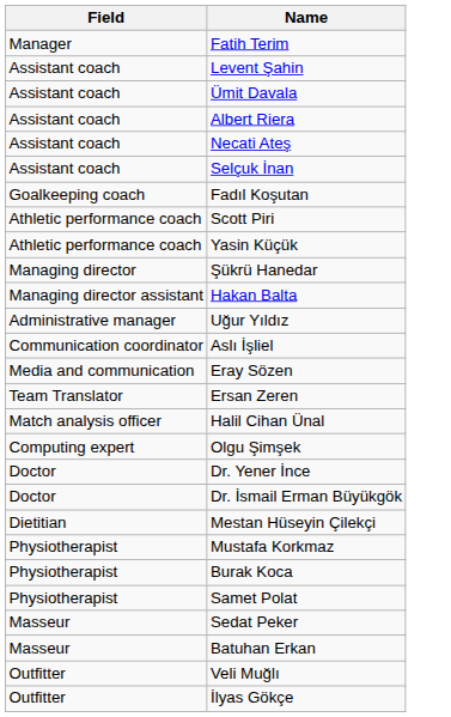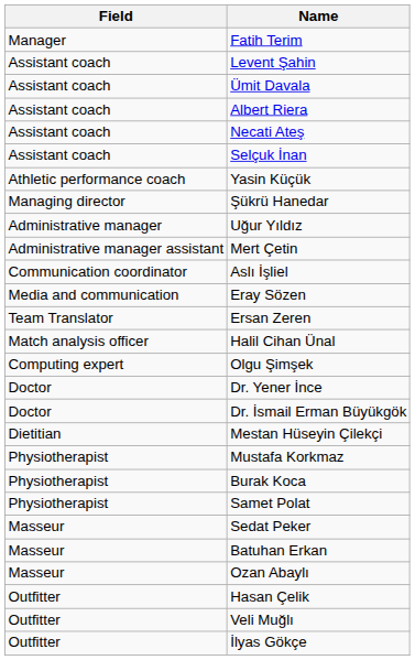 <table class="wikitable">
 <tr>
 <th>Field</th>
 <th>Name</th>
 </tr>
 <tr>
 <td>Manager</td>
 <td> <a href='#'>Fatih Terim</a></td>
 </tr>
 <tr>
 <td>Assistant coach</td>
 <td> <a href='#'>Levent Şahin</a></td>
 </tr>
 <tr>
 <td>Assistant coach</td>
 <td> <a href='#'>Ümit Davala</a></td>
 </tr>
 <tr>
 <td>Assistant coach</td>
 <td> <a href='#'>Albert Riera</a></td>
 </tr>
 <tr>
 <td>Assistant coach</td>
 <td> <a href='#'>Necati Ateş</a></td>
 </tr>
 <tr>
 <td>Assistant coach</td>
 <td> <a href='#'>Selçuk İnan</a></td>
 </tr>
 <tr>
-<td>Goalkeeping coach</td>
-<td> Fadıl Koşutan</td>
-</tr>
-<tr>
-<td>Athletic performance coach</td>
-<td> Scott Piri</td>
-</tr>
-<tr>
 <td>Athletic performance coach</td>
 <td> Yasin Küçük</td>
 </tr>
 <tr>
 <td>Managing director</td>
 <td> Şükrü Hanedar</td>
 </tr>
 <tr>
-<td>Managing director assistant</td>
-<td> <a href='#'>Hakan Balta</a></td>
+<td>Administrative manager</td>
+<td> Uğur Yıldız</td>
 </tr>
 <tr>
-<td>Administrative manager</td>
-<td> Uğur Yıldız</td>
+<td>Administrative manager assistant</td>
+<td> Mert Çetin</td>
 </tr>
 <tr>
 <td>Communication coordinator</td>
 <td> Aslı İşliel</td>
 </tr>
 <tr>
 <td>Media and communication</td>
 <td> Eray Sözen</td>
 </tr>
 <tr>
 <td>Team Translator</td>
 <td> Ersan Zeren</td>
 </tr>
 <tr>
 <td>Match analysis officer</td>
 <td> Halil Cihan Ünal</td>
 </tr>
 <tr>
 <td>Computing expert</td>
 <td> Olgu Şimşek</td>
 </tr>
 <tr>
 <td>Doctor</td>
 <td> Dr. Yener İnce</td>
 </tr>
 <tr>
 <td>Doctor</td>
 <td> Dr. İsmail Erman Büyükgök</td>
 </tr>
 <tr>
 <td>Dietitian</td>
 <td> Mestan Hüseyin Çilekçi</td>
 </tr>
 <tr>
 <td>Physiotherapist</td>
 <td> Mustafa Korkmaz</td>
 </tr>
 <tr>
 <td>Physiotherapist</td>
 <td> Burak Koca</td>
 </tr>
 <tr>
 <td>Physiotherapist</td>
 <td> Samet Polat</td>
 </tr>
 <tr>
 <td>Masseur</td>
 <td> Sedat Peker</td>
 </tr>
 <tr>
 <td>Masseur</td>
 <td> Batuhan Erkan</td>
 </tr>
 <tr>
+<td>Masseur</td>
+<td> Ozan Abaylı</td>
+</tr>
+<tr>
+<td>Outfitter</td>
+<td> Hasan Çelik</td>
+</tr>
+<tr>
 <td>Outfitter</td>
 <td> Veli Muğlı</td>
 </tr>
 <tr>
 <td>Outfitter</td>
 <td> İlyas Gökçe</td>
 </tr>
 </table>
